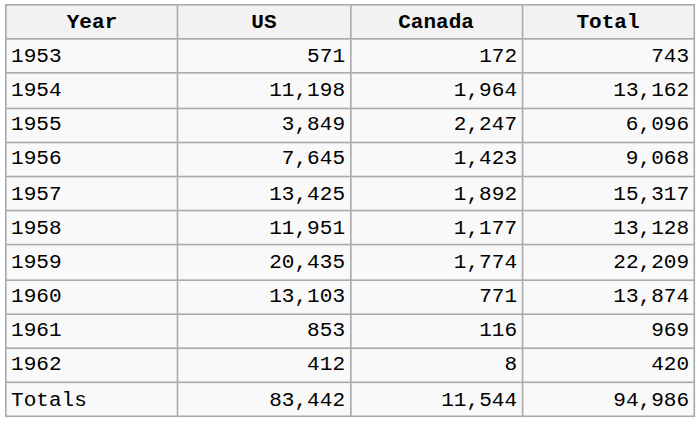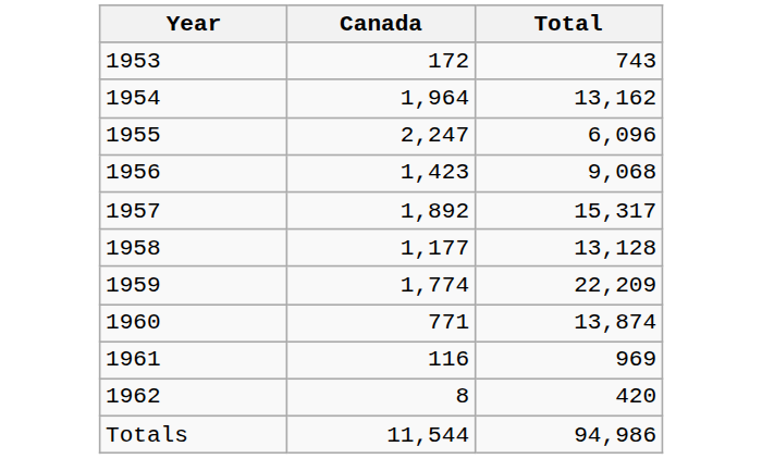 <table class="wikitable" style="margin:auto;">
 <tr>
 <th style="width:100px;">Year</th>
-<th style="width:100px;">US</th>
 <th style="width:100px;">Canada</th>
 <th style="width:100px;">Total</th>
 </tr>
 <tr>
 <td>1953</td>
-<td align="right">571</td>
 <td align="right">172</td>
 <td align="right">743</td>
 </tr>
 <tr>
 <td>1954</td>
-<td align="right">11,198</td>
 <td align="right">1,964</td>
 <td align="right">13,162</td>
 </tr>
 <tr>
 <td>1955</td>
-<td align="right">3,849</td>
 <td align="right">2,247</td>
 <td align="right">6,096</td>
 </tr>
 <tr>
 <td>1956</td>
-<td align="right">7,645</td>
 <td align="right">1,423</td>
 <td align="right">9,068</td>
 </tr>
 <tr>
 <td>1957</td>
-<td align="right">13,425</td>
 <td align="right">1,892</td>
 <td align="right">15,317</td>
 </tr>
 <tr>
 <td>1958</td>
-<td align="right">11,951</td>
 <td align="right">1,177</td>
 <td align="right">13,128</td>
 </tr>
 <tr>
 <td>1959</td>
-<td align="right">20,435</td>
 <td align="right">1,774</td>
 <td align="right">22,209</td>
 </tr>
 <tr>
 <td>1960</td>
-<td align="right">13,103</td>
 <td align="right">771</td>
 <td align="right">13,874</td>
 </tr>
 <tr>
 <td>1961</td>
-<td align="right">853</td>
 <td align="right">116</td>
 <td align="right">969</td>
 </tr>
 <tr>
 <td>1962</td>
-<td align="right">412</td>
 <td align="right">8</td>
 <td align="right">420</td>
 </tr>
 <tr>
 <td>Totals</td>
-<td align="right">83,442</td>
 <td align="right">11,544</td>
 <td align="right">94,986</td>
 </tr>
 </table>
